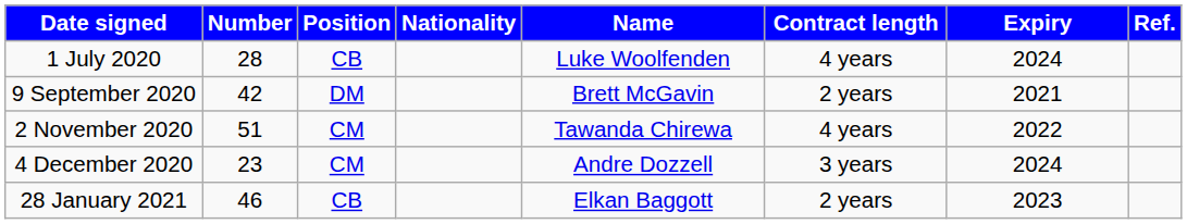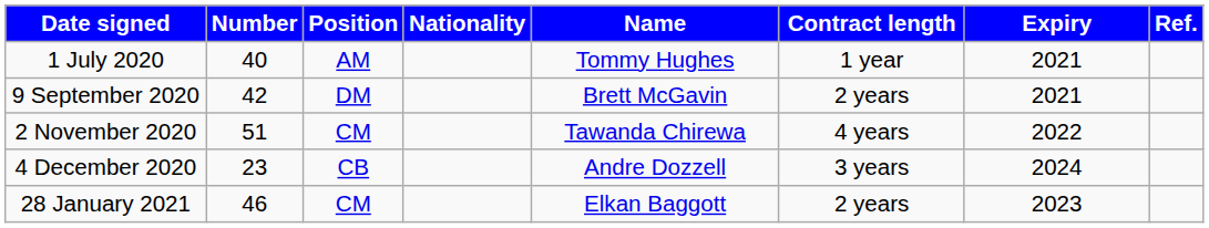 <table class="wikitable"  style="text-align:center; font-size:90%; ">
 <tr>
 <th style="background:blue; color:white; width:120px;">Date signed</th>
 <th style="background:blue; color:white; width:50px;">Number</th>
 <th style="background:blue; color:white; width:50px;">Position</th>
 <th style="background:blue; color:white; width:50px;">Nationality</th>
 <th style="background:blue; color:white; width:150px;">Name</th>
 <th style="background:blue; color:white; width:110px;">Contract length</th>
 <th style="background:blue; color:white; width:110px;">Expiry</th>
 <th style="background:blue; color:white; width:25px;">Ref.</th>
 </tr>
 <tr>
 <td>1 July 2020</td>
-<td>28</td>
-<td><a href='#'>CB</a></td>
+<td>40</td>
+<td><a href='#'>AM</a></td>
 <td></td>
-<td><a href='#'>Luke Woolfenden</a></td>
-<td>4 years</td>
-<td>2024</td>
+<td><a href='#'>Tommy Hughes</a></td>
+<td>1 year</td>
+<td>2021</td>
 <td></td>
 </tr>
 <tr>
 <td>9 September 2020</td>
 <td>42</td>
 <td><a href='#'>DM</a></td>
 <td></td>
 <td><a href='#'>Brett McGavin</a></td>
 <td>2 years</td>
 <td>2021</td>
 <td></td>
 </tr>
 <tr>
 <td>2 November 2020</td>
 <td>51</td>
 <td><a href='#'>CM</a></td>
 <td></td>
 <td><a href='#'>Tawanda Chirewa</a></td>
 <td>4 years</td>
 <td>2022</td>
 <td></td>
 </tr>
 <tr>
 <td>4 December 2020</td>
 <td>23</td>
-<td><a href='#'>CM</a></td>
+<td><a href='#'>CB</a></td>
 <td></td>
 <td><a href='#'>Andre Dozzell</a></td>
 <td>3 years</td>
 <td>2024</td>
 <td></td>
 </tr>
 <tr>
 <td>28 January 2021</td>
 <td>46</td>
-<td><a href='#'>CB</a></td>
+<td><a href='#'>CM</a></td>
 <td></td>
 <td><a href='#'>Elkan Baggott</a></td>
 <td>2 years</td>
 <td>2023</td>
 <td></td>
 </tr>
 </table>
